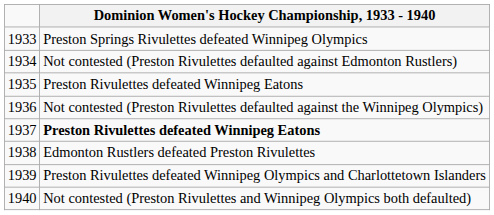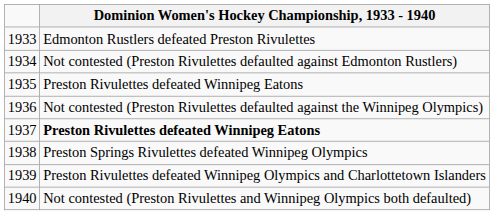 <table class="wikitable">
 <tr>
 <td></td>
 <th>Dominion Women's Hockey Championship, 1933 - 1940</th>
 </tr>
 <tr>
 <td>1933</td>
-<td>Preston Springs Rivulettes defeated Winnipeg Olympics</td>
+<td>Edmonton Rustlers defeated Preston Rivulettes</td>
 </tr>
 <tr>
 <td>1934</td>
 <td>Not contested (Preston Rivulettes defaulted against Edmonton Rustlers)</td>
 </tr>
 <tr>
 <td>1935</td>
 <td>Preston Rivulettes defeated Winnipeg Eatons</td>
 </tr>
 <tr>
 <td>1936</td>
 <td>Not contested (Preston Rivulettes defaulted against the Winnipeg Olympics)</td>
 </tr>
 <tr>
 <td>1937</td>
 <td><strong>Preston Rivulettes defeated Winnipeg Eatons</strong></td>
 </tr>
 <tr>
 <td>1938</td>
-<td>Edmonton Rustlers defeated Preston Rivulettes</td>
+<td>Preston Springs Rivulettes defeated Winnipeg Olympics</td>
 </tr>
 <tr>
 <td>1939</td>
 <td>Preston Rivulettes defeated Winnipeg Olympics and Charlottetown Islanders</td>
 </tr>
 <tr>
 <td>1940</td>
 <td>Not contested (Preston Rivulettes and Winnipeg Olympics both defaulted)</td>
 </tr>
 </table>
